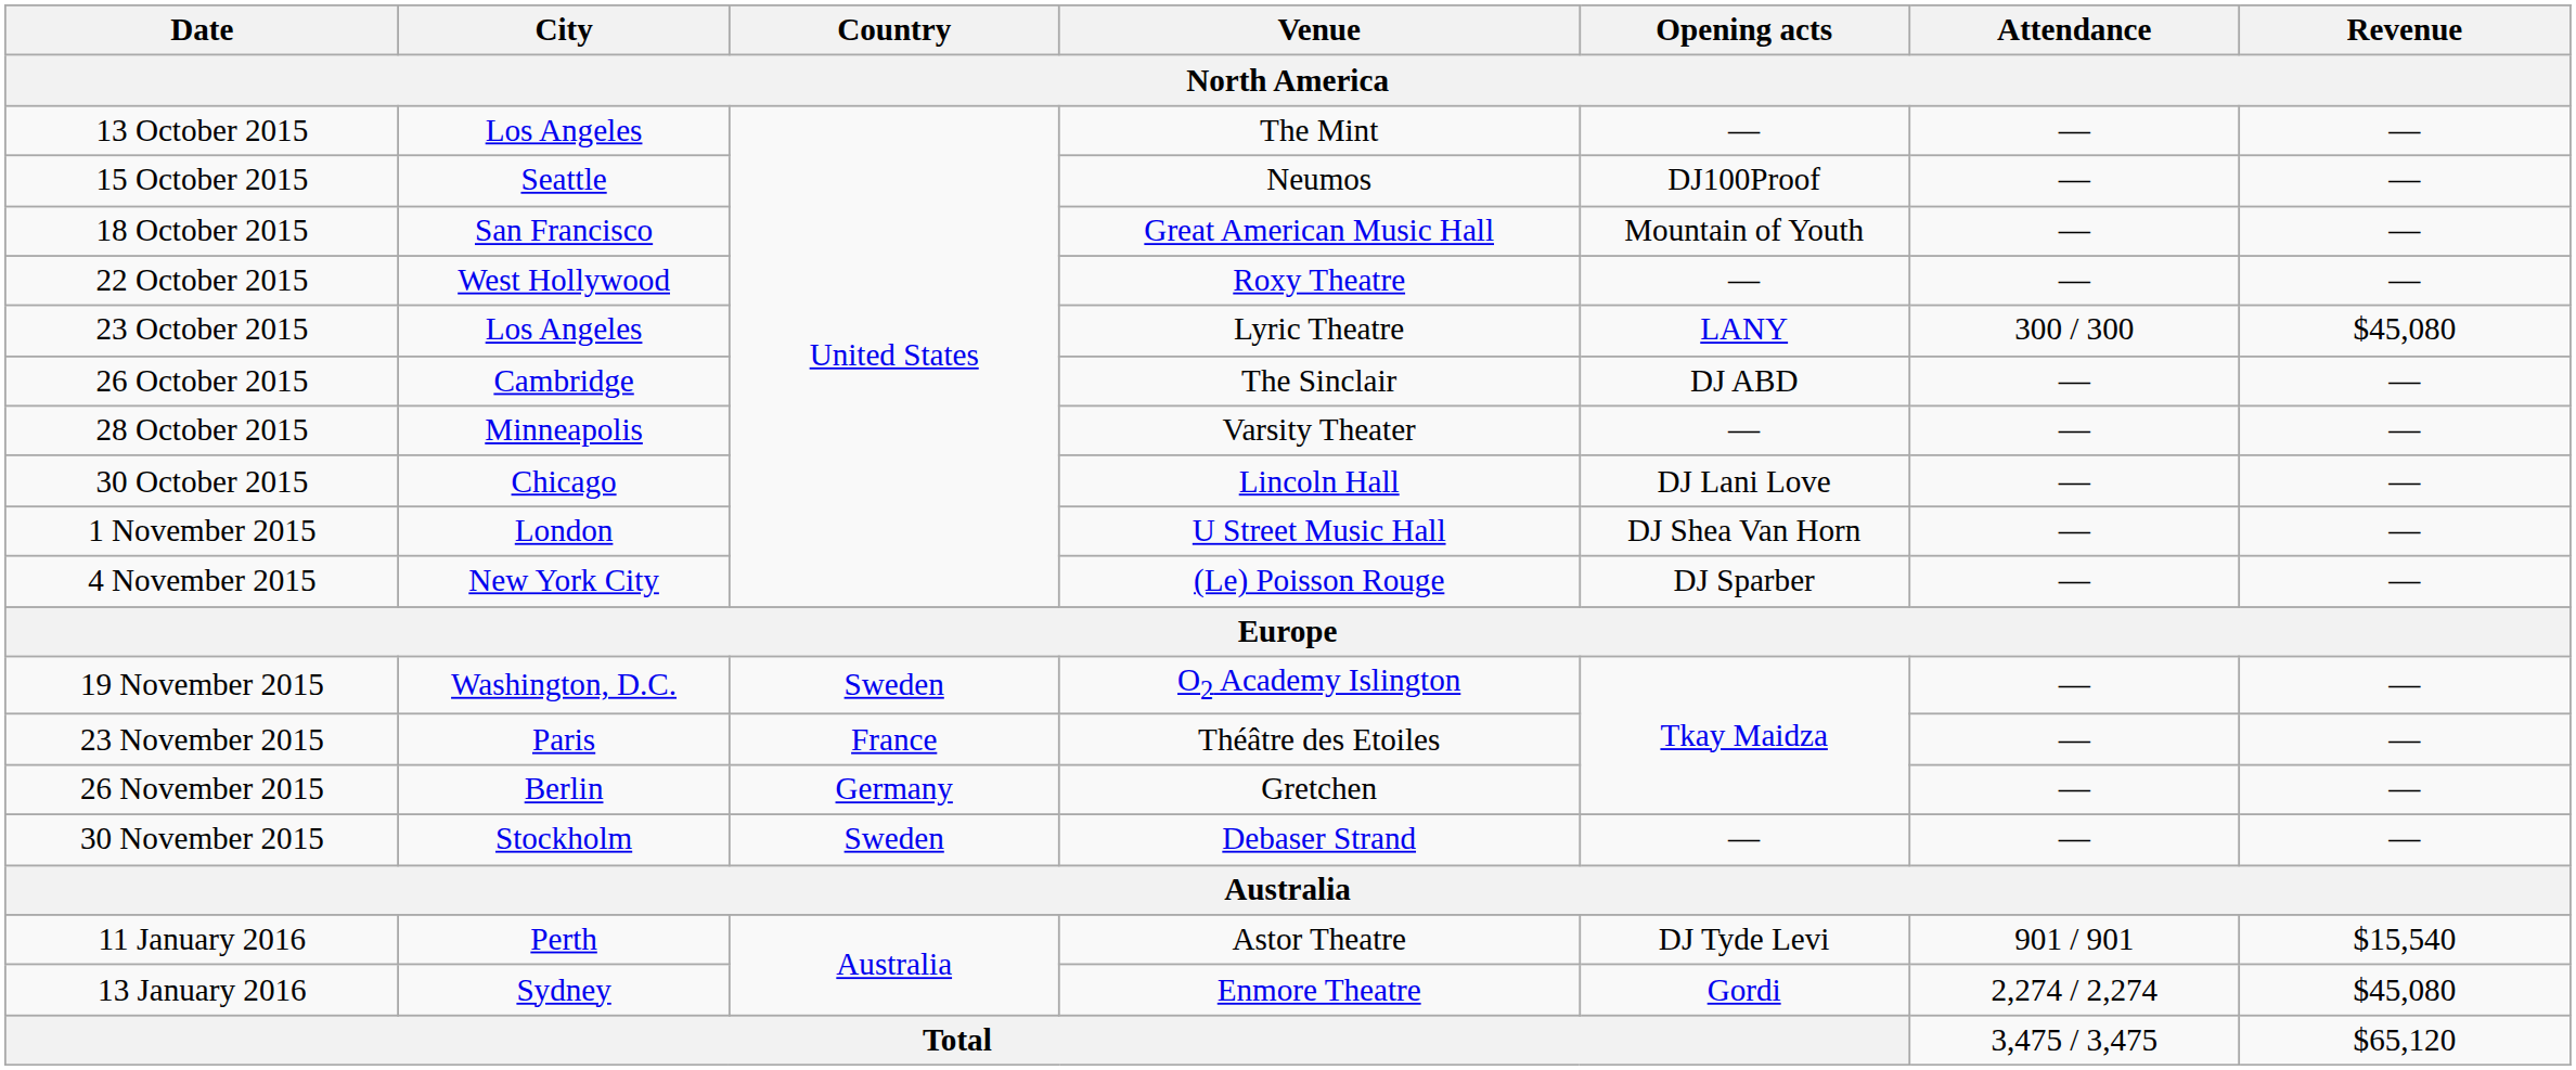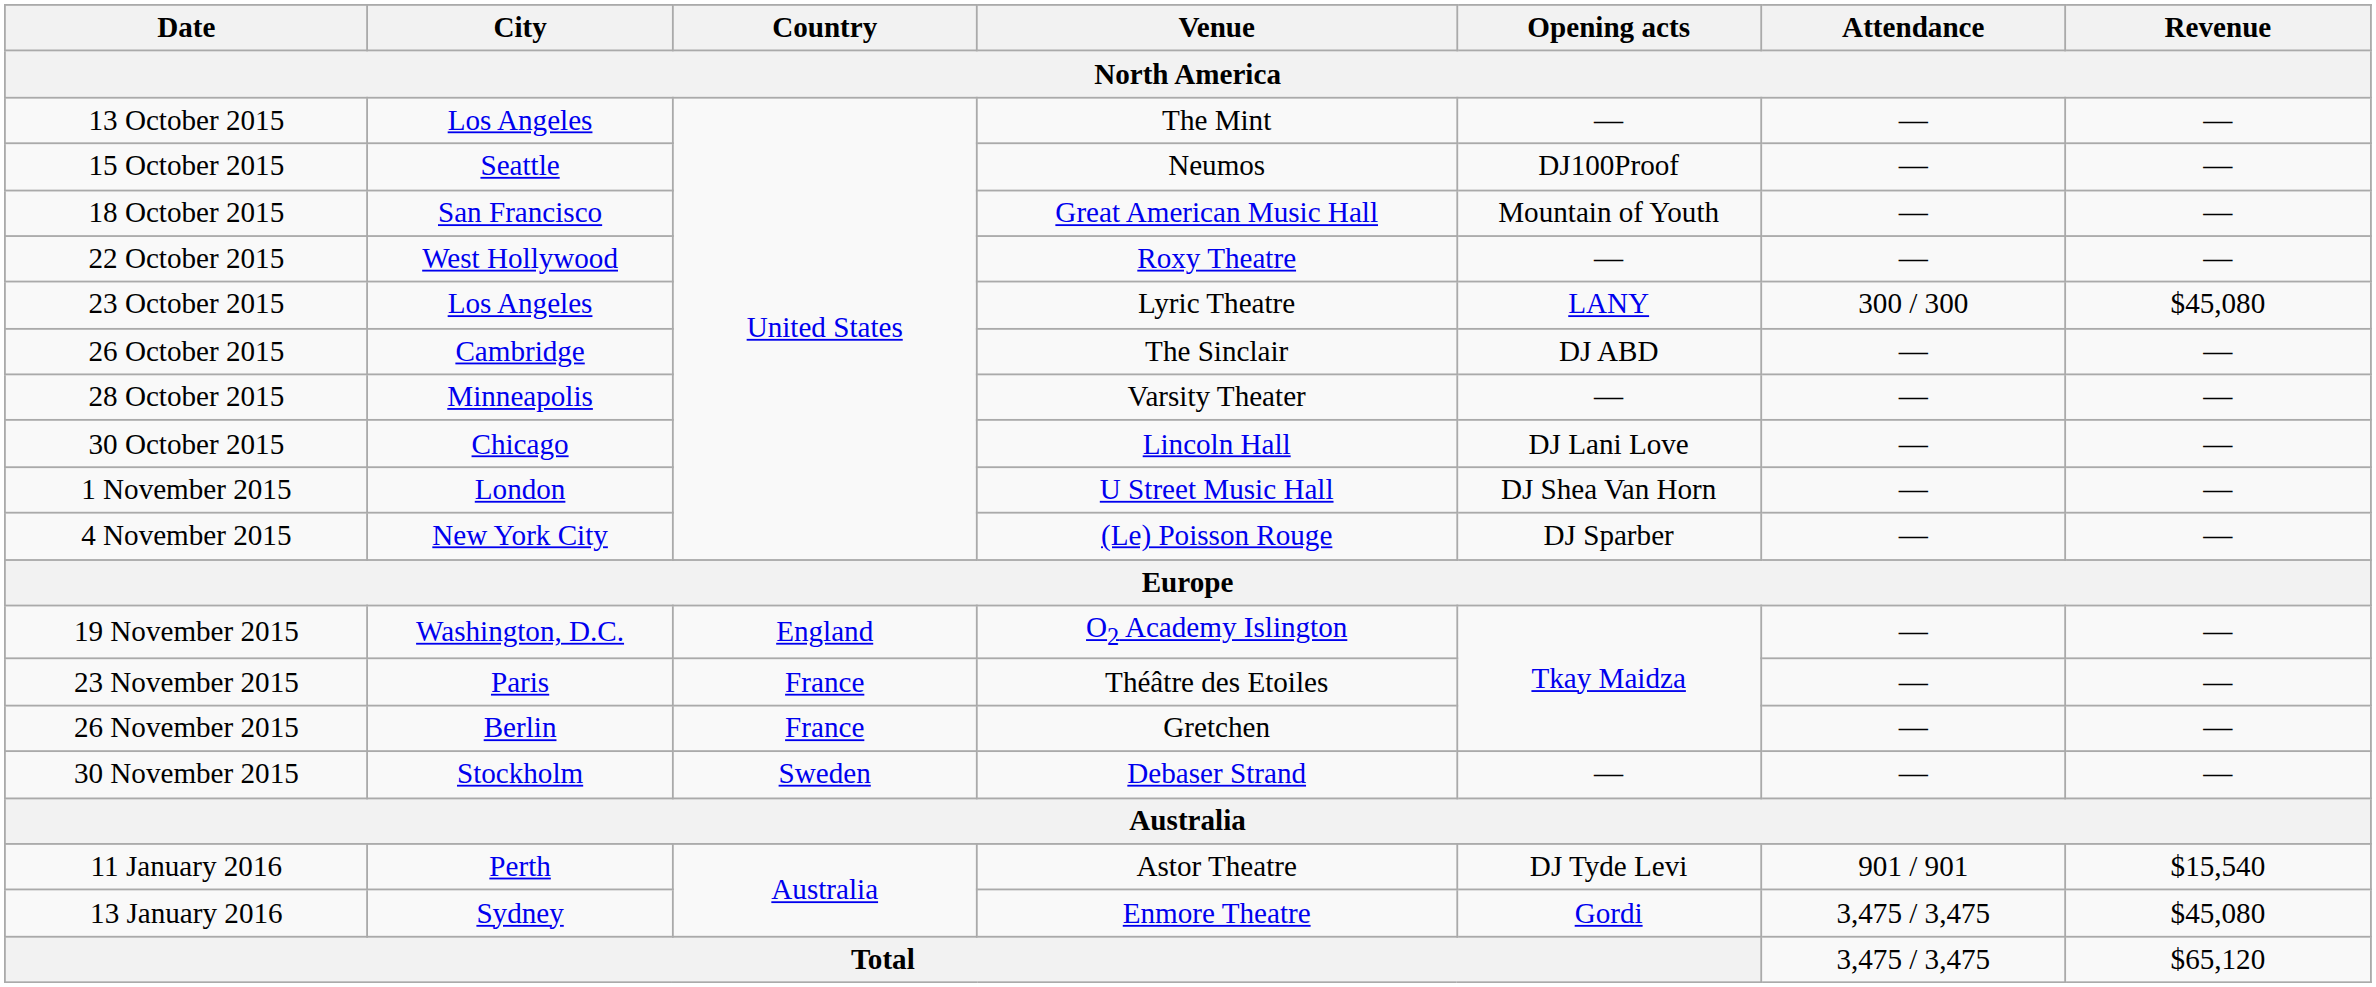 <table class="wikitable" style="text-align:center;">
 <tr>
 <th scope="col" style="width:12em;">Date</th>
 <th scope="col" style="width:10em;">City</th>
 <th scope="col" style="width:10em;">Country</th>
 <th scope="col" style="width:16em;">Venue</th>
 <th scope="col" style="width:10em;">Opening acts</th>
 <th scope="col" style="width:10em;">Attendance</th>
 <th scope="col" style="width:10em;">Revenue</th>
 </tr>
 <tr>
 <th colspan="7"><strong>North America</strong></th>
 </tr>
 <tr>
 <td>13 October 2015</td>
 <td><a href='#'>Los Angeles</a></td>
 <td rowspan="10"><a href='#'>United States</a></td>
 <td>The Mint</td>
 <td>—</td>
 <td>—</td>
 <td>—</td>
 </tr>
 <tr>
 <td>15 October 2015</td>
 <td><a href='#'>Seattle</a></td>
 <td>Neumos</td>
 <td>DJ100Proof</td>
 <td>—</td>
 <td>—</td>
 </tr>
 <tr>
 <td>18 October 2015</td>
 <td><a href='#'>San Francisco</a></td>
 <td><a href='#'>Great American Music Hall</a></td>
 <td>Mountain of Youth</td>
 <td>—</td>
 <td>—</td>
 </tr>
 <tr>
 <td>22 October 2015</td>
 <td><a href='#'>West Hollywood</a></td>
 <td><a href='#'>Roxy Theatre</a></td>
 <td>—</td>
 <td>—</td>
 <td>—</td>
 </tr>
 <tr>
 <td>23 October 2015</td>
 <td><a href='#'>Los Angeles</a></td>
 <td>Lyric Theatre</td>
 <td><a href='#'>LANY</a></td>
 <td>300 / 300</td>
 <td>$45,080</td>
 </tr>
 <tr>
 <td>26 October 2015</td>
 <td><a href='#'>Cambridge</a></td>
 <td>The Sinclair</td>
 <td>DJ ABD</td>
 <td>—</td>
 <td>—</td>
 </tr>
 <tr>
 <td>28 October 2015</td>
 <td><a href='#'>Minneapolis</a></td>
 <td>Varsity Theater</td>
 <td>—</td>
 <td>—</td>
 <td>—</td>
 </tr>
 <tr>
 <td>30 October 2015</td>
 <td><a href='#'>Chicago</a></td>
 <td><a href='#'>Lincoln Hall</a></td>
 <td>DJ Lani Love</td>
 <td>—</td>
 <td>—</td>
 </tr>
 <tr>
 <td>1 November 2015</td>
 <td><a href='#'>London</a></td>
 <td><a href='#'>U Street Music Hall</a></td>
 <td>DJ Shea Van Horn</td>
 <td>—</td>
 <td>—</td>
 </tr>
 <tr>
 <td>4 November 2015</td>
 <td><a href='#'>New York City</a></td>
 <td><a href='#'>(Le) Poisson Rouge</a></td>
 <td>DJ Sparber</td>
 <td>—</td>
 <td>—</td>
 </tr>
 <tr>
 <th colspan="7"><strong>Europe</strong></th>
 </tr>
 <tr>
 <td>19 November 2015</td>
 <td><a href='#'>Washington, D.C.</a></td>
-<td><a href='#'>Sweden</a></td>
+<td><a href='#'>England</a></td>
 <td><a href='#'>O<sub>2</sub> Academy Islington</a></td>
 <td rowspan="3"><a href='#'>Tkay Maidza</a></td>
 <td>—</td>
 <td>—</td>
 </tr>
 <tr>
 <td>23 November 2015</td>
 <td><a href='#'>Paris</a></td>
 <td><a href='#'>France</a></td>
 <td>Théâtre des Etoiles</td>
 <td>—</td>
 <td>—</td>
 </tr>
 <tr>
 <td>26 November 2015</td>
 <td><a href='#'>Berlin</a></td>
-<td><a href='#'>Germany</a></td>
+<td><a href='#'>France</a></td>
 <td>Gretchen</td>
 <td>—</td>
 <td>—</td>
 </tr>
 <tr>
 <td>30 November 2015</td>
 <td><a href='#'>Stockholm</a></td>
 <td><a href='#'>Sweden</a></td>
 <td><a href='#'>Debaser Strand</a></td>
 <td>—</td>
 <td>—</td>
 <td>—</td>
 </tr>
 <tr>
 <th colspan="7">Australia</th>
 </tr>
 <tr>
 <td>11 January 2016</td>
 <td><a href='#'>Perth</a></td>
 <td rowspan="2"><a href='#'>Australia</a></td>
 <td>Astor Theatre</td>
 <td>DJ Tyde Levi</td>
 <td>901 / 901</td>
 <td>$15,540</td>
 </tr>
 <tr>
 <td>13 January 2016</td>
 <td><a href='#'>Sydney</a></td>
 <td><a href='#'>Enmore Theatre</a></td>
 <td><a href='#'>Gordi</a></td>
-<td>2,274 / 2,274</td>
+<td>3,475 / 3,475</td>
 <td>$45,080</td>
 </tr>
 <tr>
 <th colspan="5">Total</th>
 <td>3,475 / 3,475</td>
 <td>$65,120</td>
 </tr>
 </table>
